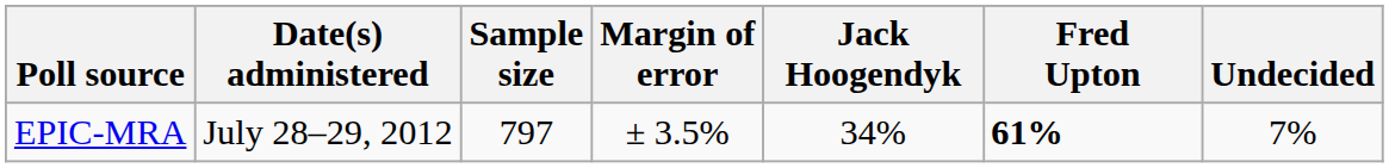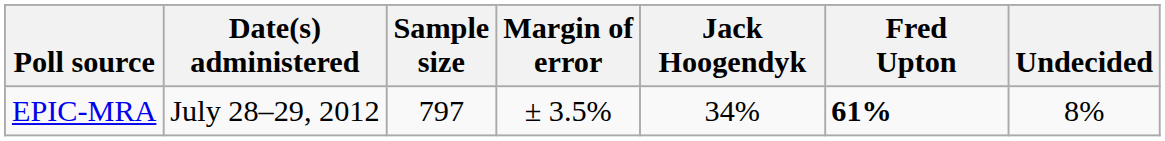 <table class="wikitable">
 <tr valign= bottom>
 <th>Poll source</th>
 <th>Date(s)<br>administered</th>
 <th>Sample<br>size</th>
 <th>Margin of<br>error</th>
 <th style="width:90px;">Jack<br>Hoogendyk</th>
 <th style="width:90px;">Fred<br>Upton</th>
 <th>Undecided</th>
 </tr>
 <tr>
 <td><a href='#'>EPIC-MRA</a></td>
 <td align=center>July 28–29, 2012</td>
 <td align=center>797</td>
 <td align=center>± 3.5%</td>
 <td align=center>34%</td>
 <td><strong>61%</strong></td>
-<td align=center>7%</td>
+<td align=center>8%</td>
 </tr>
 </table>
